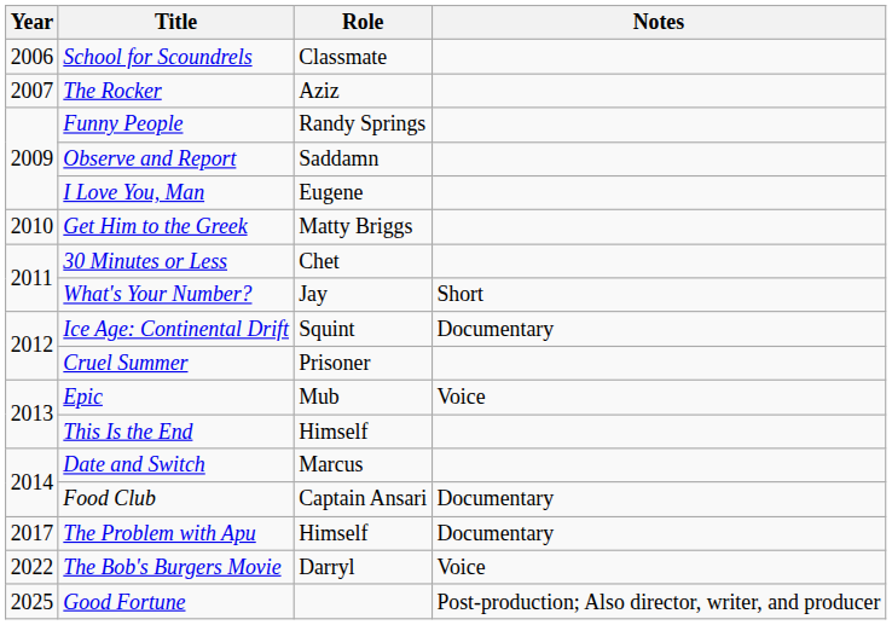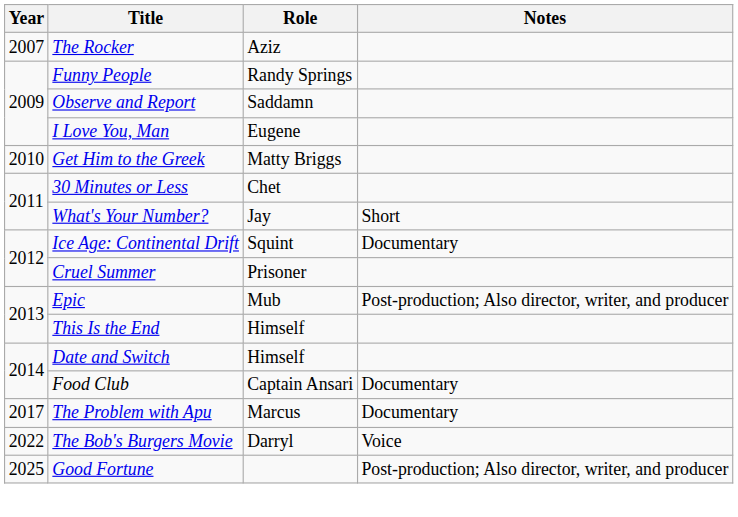 <table class="wikitable sortable">
 <tr>
 <th>Year</th>
 <th>Title</th>
 <th>Role</th>
 <th>Notes</th>
-</tr>
-<tr>
-<td>2006</td>
-<td><em><a href='#'>School for Scoundrels</a></em></td>
-<td>Classmate</td>
-<td></td>
 </tr>
 <tr>
 <td>2007</td>
 <td><em><a href='#'>The Rocker</a></em></td>
 <td>Aziz</td>
 <td></td>
 </tr>
 <tr>
 <td rowspan="3">2009</td>
 <td><em><a href='#'>Funny People</a></em></td>
 <td>Randy Springs</td>
 <td></td>
 </tr>
 <tr>
 <td><em><a href='#'>Observe and Report</a></em></td>
 <td>Saddamn</td>
 <td></td>
 </tr>
 <tr>
 <td><em><a href='#'>I Love You, Man</a></em></td>
 <td>Eugene</td>
 <td></td>
 </tr>
 <tr>
 <td>2010</td>
 <td><em><a href='#'>Get Him to the Greek</a></em></td>
 <td>Matty Briggs</td>
 <td></td>
 </tr>
 <tr>
 <td rowspan="2">2011</td>
 <td><em><a href='#'>30 Minutes or Less</a></em></td>
 <td>Chet</td>
 <td></td>
 </tr>
 <tr>
 <td><em><a href='#'>What's Your Number?</a></em></td>
 <td>Jay</td>
 <td>Short</td>
 </tr>
 <tr>
 <td rowspan="2">2012</td>
 <td><em><a href='#'>Ice Age: Continental Drift</a></em></td>
 <td>Squint</td>
 <td>Documentary</td>
 </tr>
 <tr>
 <td><em><a href='#'>Cruel Summer</a></em></td>
 <td>Prisoner</td>
 <td></td>
 </tr>
 <tr>
 <td rowspan="2">2013</td>
 <td><em><a href='#'>Epic</a></em></td>
 <td>Mub</td>
-<td>Voice</td>
+<td>Post-production; Also director, writer, and producer</td>
 </tr>
 <tr>
 <td><em><a href='#'>This Is the End</a></em></td>
 <td>Himself</td>
 <td></td>
 </tr>
 <tr>
 <td rowspan="2">2014</td>
 <td><em><a href='#'>Date and Switch</a></em></td>
-<td>Marcus</td>
+<td>Himself</td>
 <td></td>
 </tr>
 <tr>
 <td><em>Food Club</em></td>
 <td>Captain Ansari</td>
 <td>Documentary</td>
 </tr>
 <tr>
 <td>2017</td>
 <td><em><a href='#'>The Problem with Apu</a></em></td>
-<td>Himself</td>
+<td>Marcus</td>
 <td>Documentary</td>
 </tr>
 <tr>
 <td>2022</td>
 <td><em><a href='#'>The Bob's Burgers Movie</a></em></td>
 <td>Darryl</td>
 <td>Voice</td>
 </tr>
 <tr>
 <td>2025</td>
 <td><em><a href='#'>Good Fortune</a></em></td>
 <td style="text-align:center;"></td>
 <td>Post-production; Also director, writer, and producer</td>
 </tr>
 </table>
